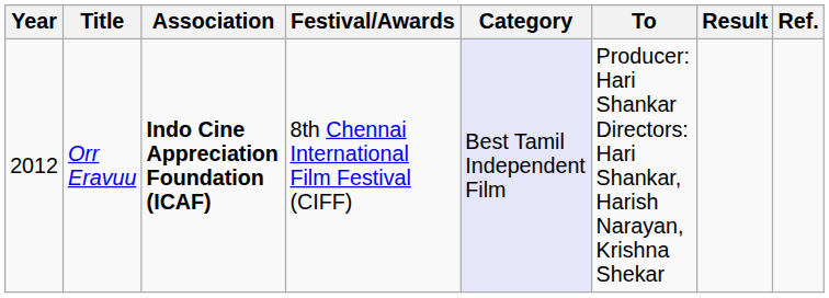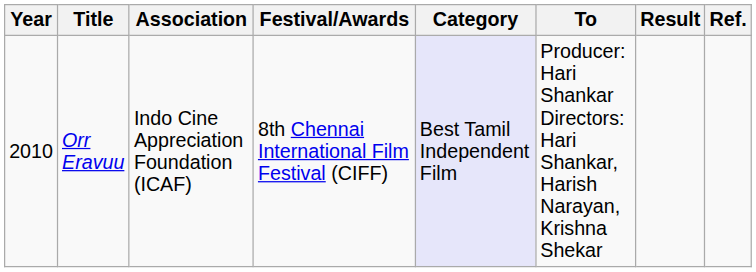 <table class="wikitable">
 <tr>
 <th>Year</th>
 <th>Title</th>
 <th>Association</th>
 <th>Festival/Awards</th>
 <th>Category</th>
 <th>To</th>
 <th>Result</th>
 <th>Ref.</th>
 </tr>
 <tr>
-<td>2012</td>
+<td>2010</td>
 <td><em><a href='#'>Orr Eravuu</a></em></td>
-<td><strong>Indo Cine Appreciation Foundation (ICAF)</strong></td>
+<td>Indo Cine Appreciation Foundation (ICAF)</td>
 <td>8th <a href='#'>Chennai International Film Festival</a> (CIFF)</td>
 <td style="background: lavender;">Best Tamil Independent Film</td>
 <td>Producer: Hari Shankar<br>Directors: Hari Shankar, Harish Narayan, Krishna Shekar</td>
 <td></td>
 <td></td>
 </tr>
 </table>
